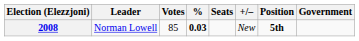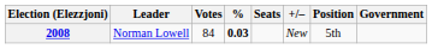 <table class="wikitable" style="text-align:center">
 <tr>
 <th>Election (Elezzjoni)</th>
 <th>Leader</th>
 <th>Votes</th>
 <th>%</th>
 <th>Seats</th>
 <th>+/–</th>
 <th>Position</th>
 <th>Government</th>
 </tr>
 <tr>
 <th><a href='#'>2008</a></th>
 <td><a href='#'>Norman Lowell</a></td>
-<td>85</td>
+<td>84</td>
 <td><strong>0.03</strong></td>
 <td></td>
 <td><em>New</em></td>
-<td><strong>5th</strong></td>
+<td>5th</td>
 <td></td>
 </tr>
 </table>
